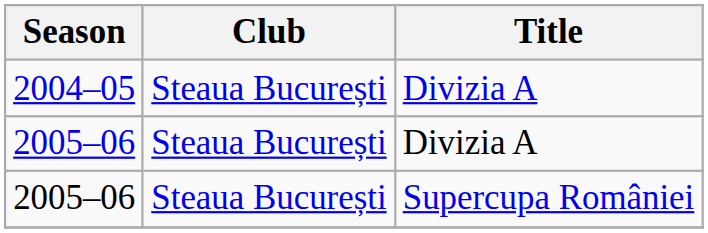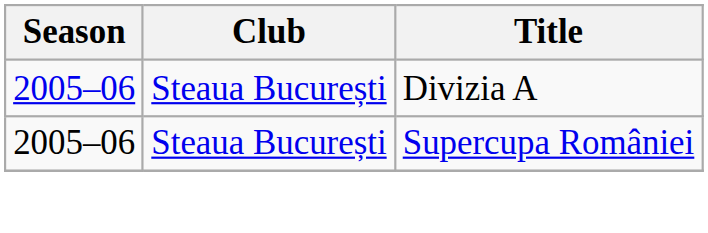 <table class="wikitable">
 <tr>
 <th>Season</th>
 <th>Club</th>
 <th>Title</th>
-</tr>
-<tr>
-<td><a href='#'>2004–05</a></td>
-<td><a href='#'>Steaua București</a></td>
-<td><a href='#'>Divizia A</a></td>
 </tr>
 <tr>
 <td><a href='#'>2005–06</a></td>
 <td><a href='#'>Steaua București</a></td>
 <td>Divizia A</td>
 </tr>
 <tr>
 <td>2005–06</td>
 <td><a href='#'>Steaua București</a></td>
 <td><a href='#'>Supercupa României</a></td>
 </tr>
 <tr>
 </tr>
 </table>
